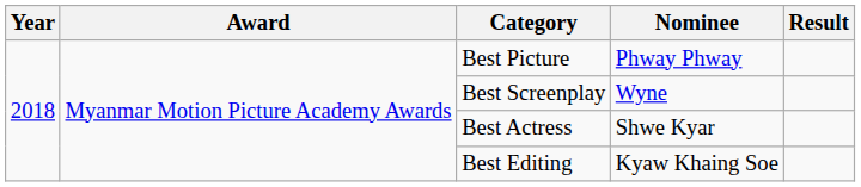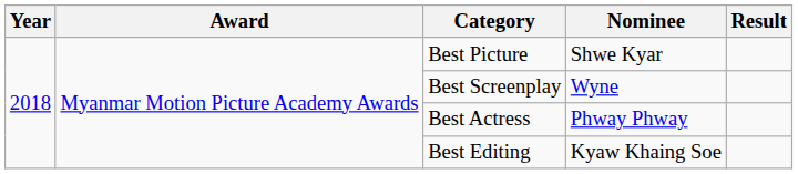 <table class="wikitable">
 <tr>
 <th>Year</th>
 <th>Award</th>
 <th>Category</th>
 <th>Nominee</th>
 <th>Result</th>
 </tr>
 <tr>
 <td scope="row" rowspan="4"><a href='#'>2018</a></td>
 <td scope="row" rowspan="4"><a href='#'>Myanmar Motion Picture Academy Awards</a></td>
 <td>Best Picture</td>
-<td><a href='#'>Phway Phway</a></td>
+<td>Shwe Kyar</td>
 <td></td>
 </tr>
 <tr>
 <td>Best Screenplay</td>
 <td><a href='#'>Wyne</a></td>
 <td></td>
 </tr>
 <tr>
 <td>Best Actress</td>
-<td>Shwe Kyar</td>
+<td><a href='#'>Phway Phway</a></td>
 <td></td>
 </tr>
 <tr>
 <td>Best Editing</td>
 <td>Kyaw Khaing Soe</td>
 <td></td>
 </tr>
 </table>
